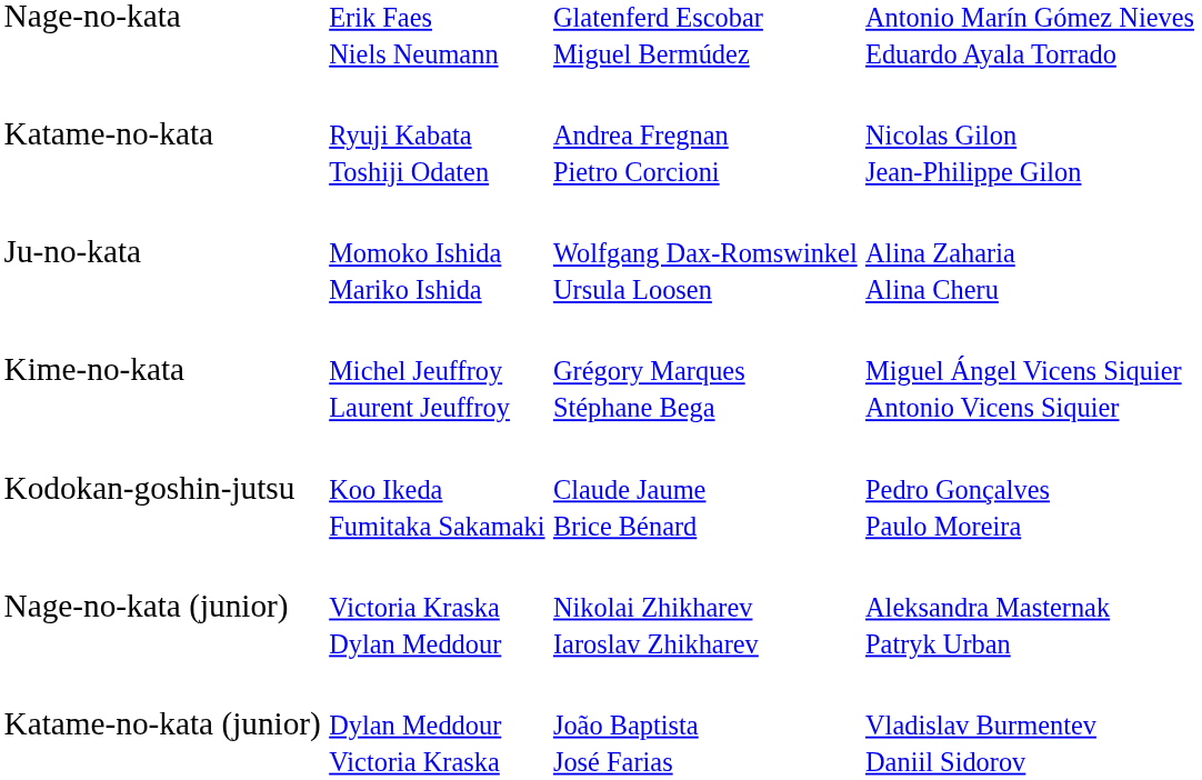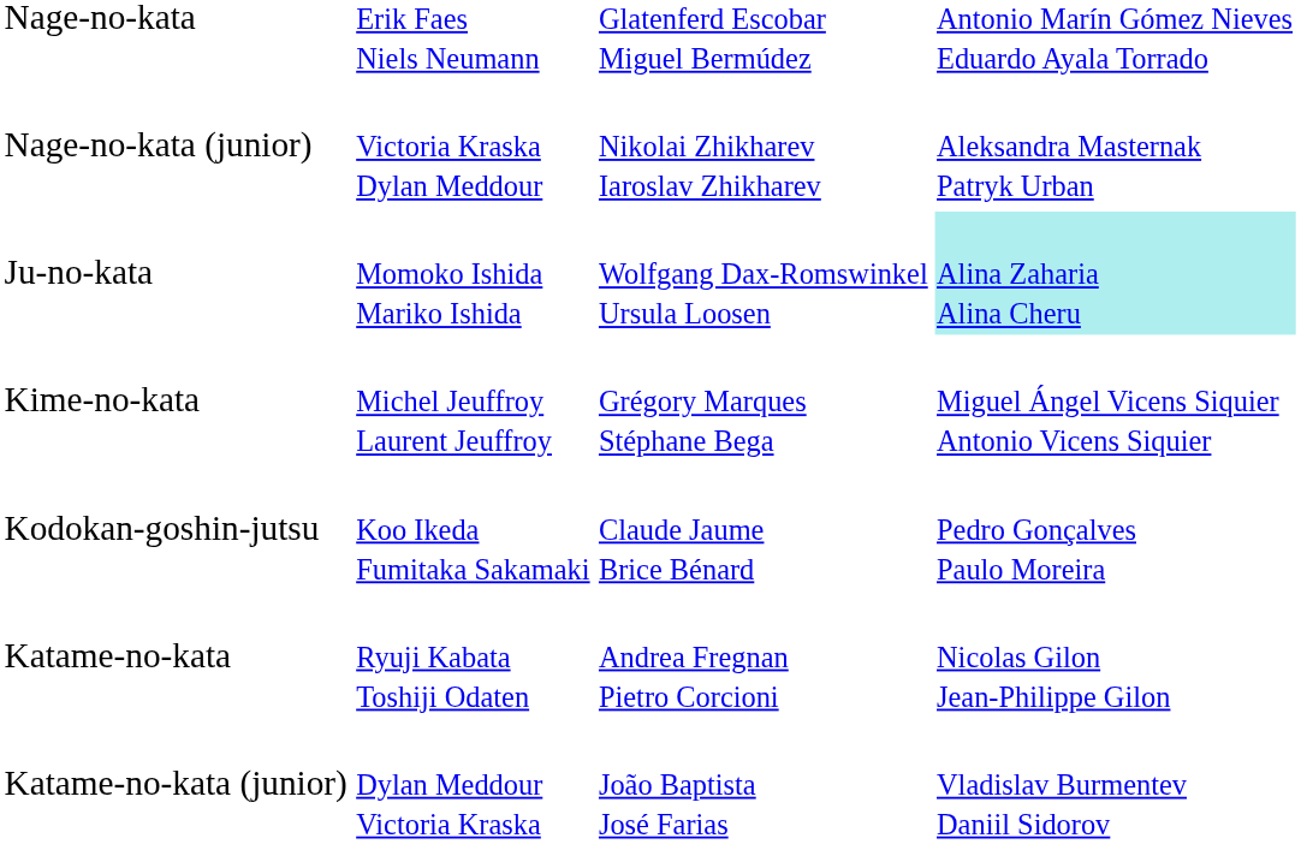 <table>
 <tr>
 <td>Nage-no-kata</td>
 <td><br><small><a href='#'>Erik Faes</a><br><a href='#'>Niels Neumann</a></small></td>
 <td><br><small><a href='#'>Glatenferd Escobar</a><br><a href='#'>Miguel Bermúdez</a></small></td>
 <td><br><small><a href='#'>Antonio Marín Gómez Nieves</a><br><a href='#'>Eduardo Ayala Torrado</a></small></td>
 </tr>
 <tr>
-<td>Katame-no-kata</td>
-<td><br><small><a href='#'>Ryuji Kabata</a><br><a href='#'>Toshiji Odaten</a></small></td>
-<td><br><small><a href='#'>Andrea Fregnan</a><br><a href='#'>Pietro Corcioni</a></small></td>
-<td><br><small><a href='#'>Nicolas Gilon</a><br><a href='#'>Jean-Philippe Gilon</a></small></td>
+<td>Nage-no-kata (junior)</td>
+<td><br><small><a href='#'>Victoria Kraska</a><br><a href='#'>Dylan Meddour</a></small></td>
+<td><br><small><a href='#'>Nikolai Zhikharev</a><br><a href='#'>Iaroslav Zhikharev</a></small></td>
+<td><br><small><a href='#'>Aleksandra Masternak</a><br><a href='#'>Patryk Urban</a></small></td>
 </tr>
 <tr>
 <td>Ju-no-kata</td>
 <td><br><small><a href='#'>Momoko Ishida</a><br><a href='#'>Mariko Ishida</a></small></td>
 <td><br><small><a href='#'>Wolfgang Dax-Romswinkel</a><br><a href='#'>Ursula Loosen</a></small></td>
-<td><br><small><a href='#'>Alina Zaharia</a><br><a href='#'>Alina Cheru</a></small></td>
+<td style="background: paleturquoise;"><br><small><a href='#'>Alina Zaharia</a><br><a href='#'>Alina Cheru</a></small></td>
 </tr>
 <tr>
 <td>Kime-no-kata</td>
 <td><br><small><a href='#'>Michel Jeuffroy</a><br><a href='#'>Laurent Jeuffroy</a></small></td>
 <td><br><small><a href='#'>Grégory Marques</a><br><a href='#'>Stéphane Bega</a></small></td>
 <td><br><small><a href='#'>Miguel Ángel Vicens Siquier</a><br><a href='#'>Antonio Vicens Siquier</a></small></td>
 </tr>
 <tr>
 <td>Kodokan-goshin-jutsu</td>
 <td><br><small><a href='#'>Koo Ikeda</a><br><a href='#'>Fumitaka Sakamaki</a></small></td>
 <td><br><small><a href='#'>Claude Jaume</a><br><a href='#'>Brice Bénard</a></small></td>
 <td><br><small><a href='#'>Pedro Gonçalves</a><br><a href='#'>Paulo Moreira</a></small></td>
 </tr>
 <tr>
-<td>Nage-no-kata (junior)</td>
-<td><br><small><a href='#'>Victoria Kraska</a><br><a href='#'>Dylan Meddour</a></small></td>
-<td><br><small><a href='#'>Nikolai Zhikharev</a><br><a href='#'>Iaroslav Zhikharev</a></small></td>
-<td><br><small><a href='#'>Aleksandra Masternak</a><br><a href='#'>Patryk Urban</a></small></td>
+<td>Katame-no-kata</td>
+<td><br><small><a href='#'>Ryuji Kabata</a><br><a href='#'>Toshiji Odaten</a></small></td>
+<td><br><small><a href='#'>Andrea Fregnan</a><br><a href='#'>Pietro Corcioni</a></small></td>
+<td><br><small><a href='#'>Nicolas Gilon</a><br><a href='#'>Jean-Philippe Gilon</a></small></td>
 </tr>
 <tr>
 <td>Katame-no-kata (junior)</td>
 <td><br><small><a href='#'>Dylan Meddour</a><br><a href='#'>Victoria Kraska</a></small></td>
 <td><br><small><a href='#'>João Baptista</a><br><a href='#'>José Farias</a></small></td>
 <td><br><small><a href='#'>Vladislav Burmentev</a><br><a href='#'>Daniil Sidorov</a></small></td>
 </tr>
 </table>
